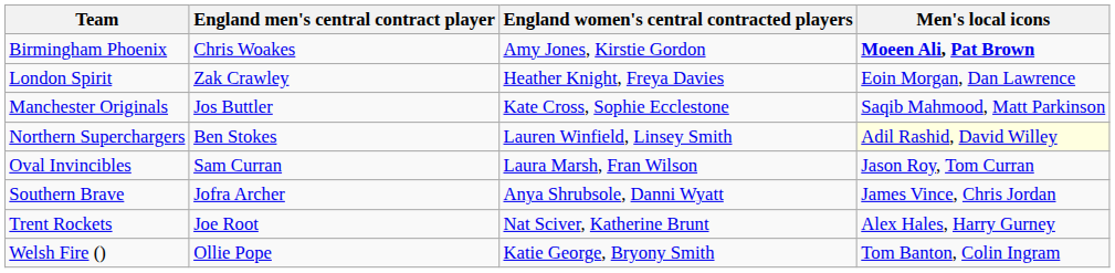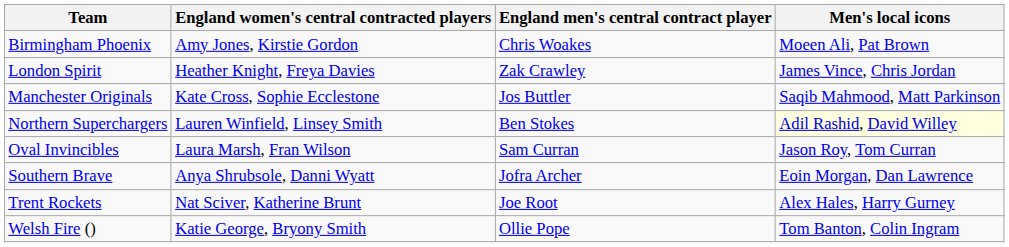 <table class="wikitable">
 <tr>
 <th>Team</th>
+<th>England women's central contracted players</th>
 <th>England men's central contract player</th>
-<th>England women's central contracted players</th>
 <th>Men's local icons</th>
 </tr>
 <tr>
 <td><a href='#'>Birmingham Phoenix</a></td>
+<td><a href='#'>Amy Jones</a>, <a href='#'>Kirstie Gordon</a></td>
 <td><a href='#'>Chris Woakes</a></td>
-<td><a href='#'>Amy Jones</a>, <a href='#'>Kirstie Gordon</a></td>
-<td><strong><a href='#'>Moeen Ali</a>, <a href='#'>Pat Brown</a></strong></td>
+<td><a href='#'>Moeen Ali</a>, <a href='#'>Pat Brown</a></td>
 </tr>
 <tr>
 <td><a href='#'>London Spirit</a></td>
+<td><a href='#'>Heather Knight</a>, <a href='#'>Freya Davies</a></td>
 <td><a href='#'>Zak Crawley </a></td>
-<td><a href='#'>Heather Knight</a>, <a href='#'>Freya Davies</a></td>
-<td><a href='#'>Eoin Morgan</a>, <a href='#'>Dan Lawrence</a></td>
+<td><a href='#'>James Vince</a>, <a href='#'>Chris Jordan</a></td>
 </tr>
 <tr>
 <td><a href='#'>Manchester Originals</a></td>
+<td><a href='#'>Kate Cross</a>, <a href='#'>Sophie Ecclestone</a></td>
 <td><a href='#'>Jos Buttler</a></td>
-<td><a href='#'>Kate Cross</a>, <a href='#'>Sophie Ecclestone</a></td>
 <td><a href='#'>Saqib Mahmood</a>, <a href='#'>Matt Parkinson</a></td>
 </tr>
 <tr>
 <td><a href='#'>Northern Superchargers</a></td>
+<td><a href='#'>Lauren Winfield</a>, <a href='#'>Linsey Smith</a></td>
 <td><a href='#'>Ben Stokes</a></td>
-<td><a href='#'>Lauren Winfield</a>, <a href='#'>Linsey Smith</a></td>
 <td style="background: lightyellow;"><a href='#'>Adil Rashid</a>, <a href='#'>David Willey</a></td>
 </tr>
 <tr>
 <td><a href='#'>Oval Invincibles</a></td>
+<td><a href='#'>Laura Marsh</a>, <a href='#'>Fran Wilson</a></td>
 <td><a href='#'>Sam Curran</a></td>
-<td><a href='#'>Laura Marsh</a>, <a href='#'>Fran Wilson</a></td>
 <td><a href='#'>Jason Roy</a>, <a href='#'>Tom Curran</a></td>
 </tr>
 <tr>
 <td><a href='#'>Southern Brave</a></td>
+<td><a href='#'>Anya Shrubsole</a>, <a href='#'>Danni Wyatt</a></td>
 <td><a href='#'>Jofra Archer</a></td>
-<td><a href='#'>Anya Shrubsole</a>, <a href='#'>Danni Wyatt</a></td>
-<td><a href='#'>James Vince</a>, <a href='#'>Chris Jordan</a></td>
+<td><a href='#'>Eoin Morgan</a>, <a href='#'>Dan Lawrence</a></td>
 </tr>
 <tr>
 <td><a href='#'>Trent Rockets</a></td>
+<td><a href='#'>Nat Sciver</a>, <a href='#'>Katherine Brunt</a></td>
 <td><a href='#'>Joe Root</a></td>
-<td><a href='#'>Nat Sciver</a>, <a href='#'>Katherine Brunt</a></td>
 <td><a href='#'>Alex Hales</a>, <a href='#'>Harry Gurney</a></td>
 </tr>
 <tr>
 <td><a href='#'>Welsh Fire</a> ()</td>
+<td><a href='#'>Katie George</a>, <a href='#'>Bryony Smith</a></td>
 <td><a href='#'>Ollie Pope</a></td>
-<td><a href='#'>Katie George</a>, <a href='#'>Bryony Smith</a></td>
 <td><a href='#'>Tom Banton</a>, <a href='#'>Colin Ingram</a></td>
 </tr>
 </table>
